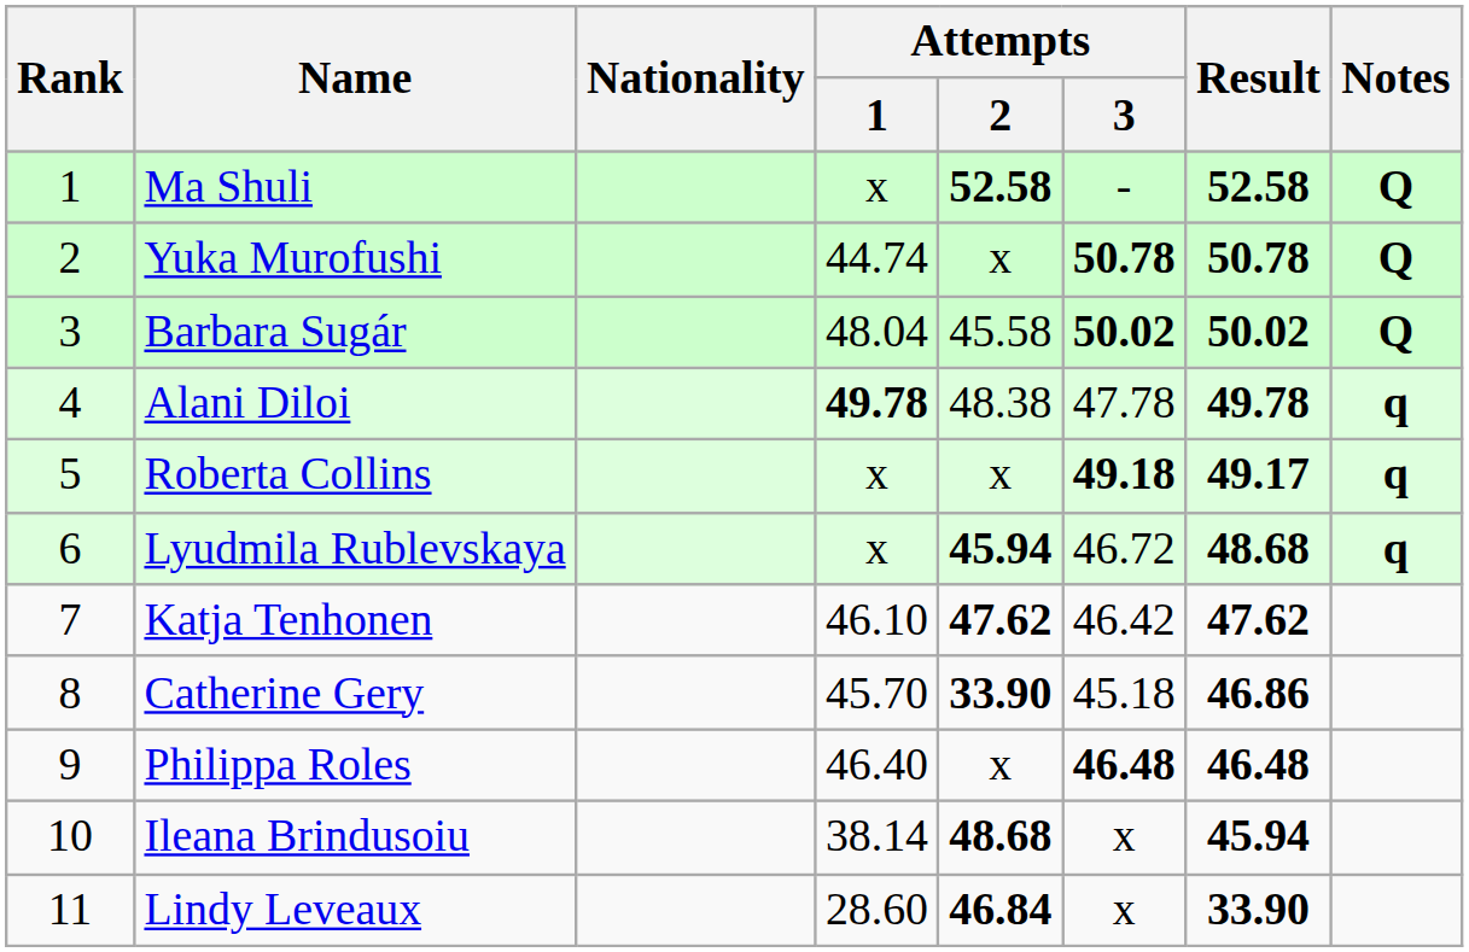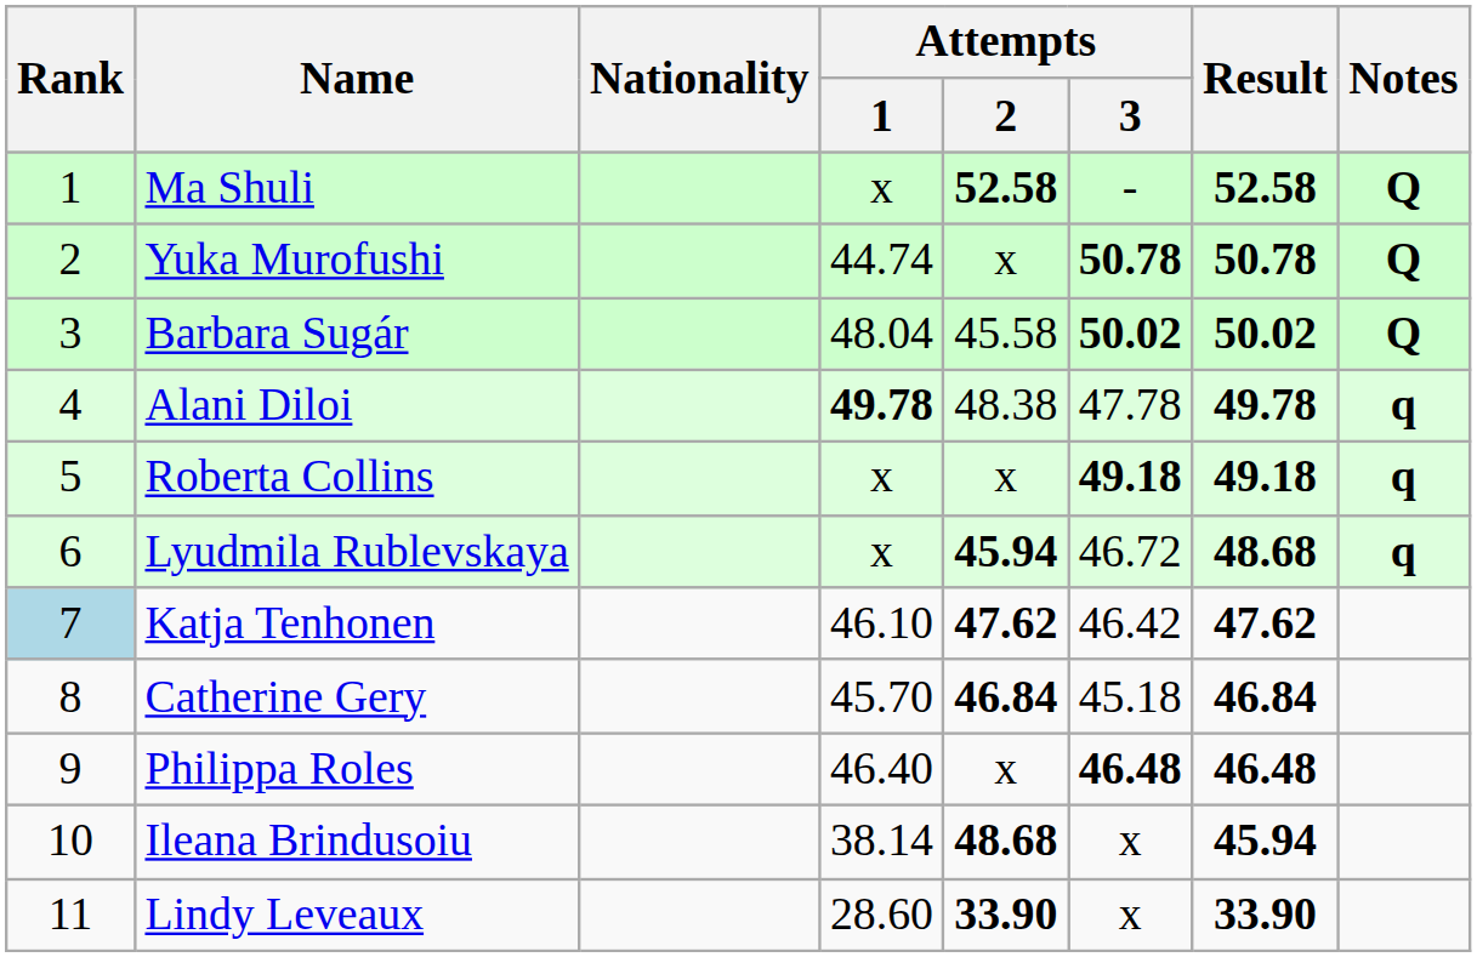 <table class="wikitable sortable" style="text-align:center">
 <tr>
 <th rowspan=2>Rank</th>
 <th rowspan=2>Name</th>
 <th rowspan=2>Nationality</th>
 <th colspan=3>Attempts</th>
 <th rowspan=2>Result</th>
 <th rowspan=2>Notes</th>
 </tr>
 <tr>
 <th>1</th>
 <th>2</th>
 <th>3</th>
 </tr>
 <tr bgcolor=ccffcc>
 <td>1</td>
 <td align=left><a href='#'>Ma Shuli</a></td>
 <td align=left></td>
 <td>x</td>
 <td><strong>52.58</strong></td>
 <td>-</td>
 <td><strong>52.58</strong></td>
 <td><strong>Q</strong></td>
 </tr>
 <tr bgcolor=ccffcc>
 <td>2</td>
 <td align=left><a href='#'>Yuka Murofushi</a></td>
 <td align=left></td>
 <td>44.74</td>
 <td>x</td>
 <td><strong>50.78</strong></td>
 <td><strong>50.78</strong></td>
 <td><strong>Q</strong></td>
 </tr>
 <tr bgcolor=ccffcc>
 <td>3</td>
 <td align=left><a href='#'>Barbara Sugár</a></td>
 <td align=left></td>
 <td>48.04</td>
 <td>45.58</td>
 <td><strong>50.02</strong></td>
 <td><strong>50.02</strong></td>
 <td><strong>Q</strong></td>
 </tr>
 <tr bgcolor=ddffdd>
 <td>4</td>
 <td align=left><a href='#'>Alani Diloi</a></td>
 <td align=left></td>
 <td><strong>49.78</strong></td>
 <td>48.38</td>
 <td>47.78</td>
 <td><strong>49.78</strong></td>
 <td><strong>q</strong></td>
 </tr>
 <tr bgcolor=ddffdd>
 <td>5</td>
 <td align=left><a href='#'>Roberta Collins</a></td>
 <td align=left></td>
 <td>x</td>
 <td>x</td>
 <td><strong>49.18</strong></td>
-<td><strong>49.17</strong></td>
+<td><strong>49.18</strong></td>
 <td><strong>q</strong></td>
 </tr>
 <tr bgcolor=ddffdd>
 <td>6</td>
 <td align=left><a href='#'>Lyudmila Rublevskaya</a></td>
 <td align=left></td>
 <td>x</td>
 <td><strong>45.94</strong></td>
 <td>46.72</td>
 <td><strong>48.68</strong></td>
 <td><strong>q</strong></td>
 </tr>
 <tr>
-<td>7</td>
+<td style="background: lightblue;">7</td>
 <td align=left><a href='#'>Katja Tenhonen</a></td>
 <td align=left></td>
 <td>46.10</td>
 <td><strong>47.62</strong></td>
 <td>46.42</td>
 <td><strong>47.62</strong></td>
 <td></td>
 </tr>
 <tr>
 <td>8</td>
 <td align=left><a href='#'>Catherine Gery</a></td>
 <td align=left></td>
 <td>45.70</td>
-<td><strong>33.90</strong></td>
+<td><strong>46.84</strong></td>
 <td>45.18</td>
-<td><strong>46.86</strong></td>
+<td><strong>46.84</strong></td>
 <td></td>
 </tr>
 <tr>
 <td>9</td>
 <td align=left><a href='#'>Philippa Roles</a></td>
 <td align=left></td>
 <td>46.40</td>
 <td>x</td>
 <td><strong>46.48</strong></td>
 <td><strong>46.48</strong></td>
 <td></td>
 </tr>
 <tr>
 <td>10</td>
 <td align=left><a href='#'>Ileana Brindusoiu</a></td>
 <td align=left></td>
 <td>38.14</td>
 <td><strong>48.68</strong></td>
 <td>x</td>
 <td><strong>45.94</strong></td>
 <td></td>
 </tr>
 <tr>
 <td>11</td>
 <td align=left><a href='#'>Lindy Leveaux</a></td>
 <td align=left></td>
 <td>28.60</td>
-<td><strong>46.84</strong></td>
+<td><strong>33.90</strong></td>
 <td>x</td>
 <td><strong>33.90</strong></td>
 <td></td>
 </tr>
 </table>
